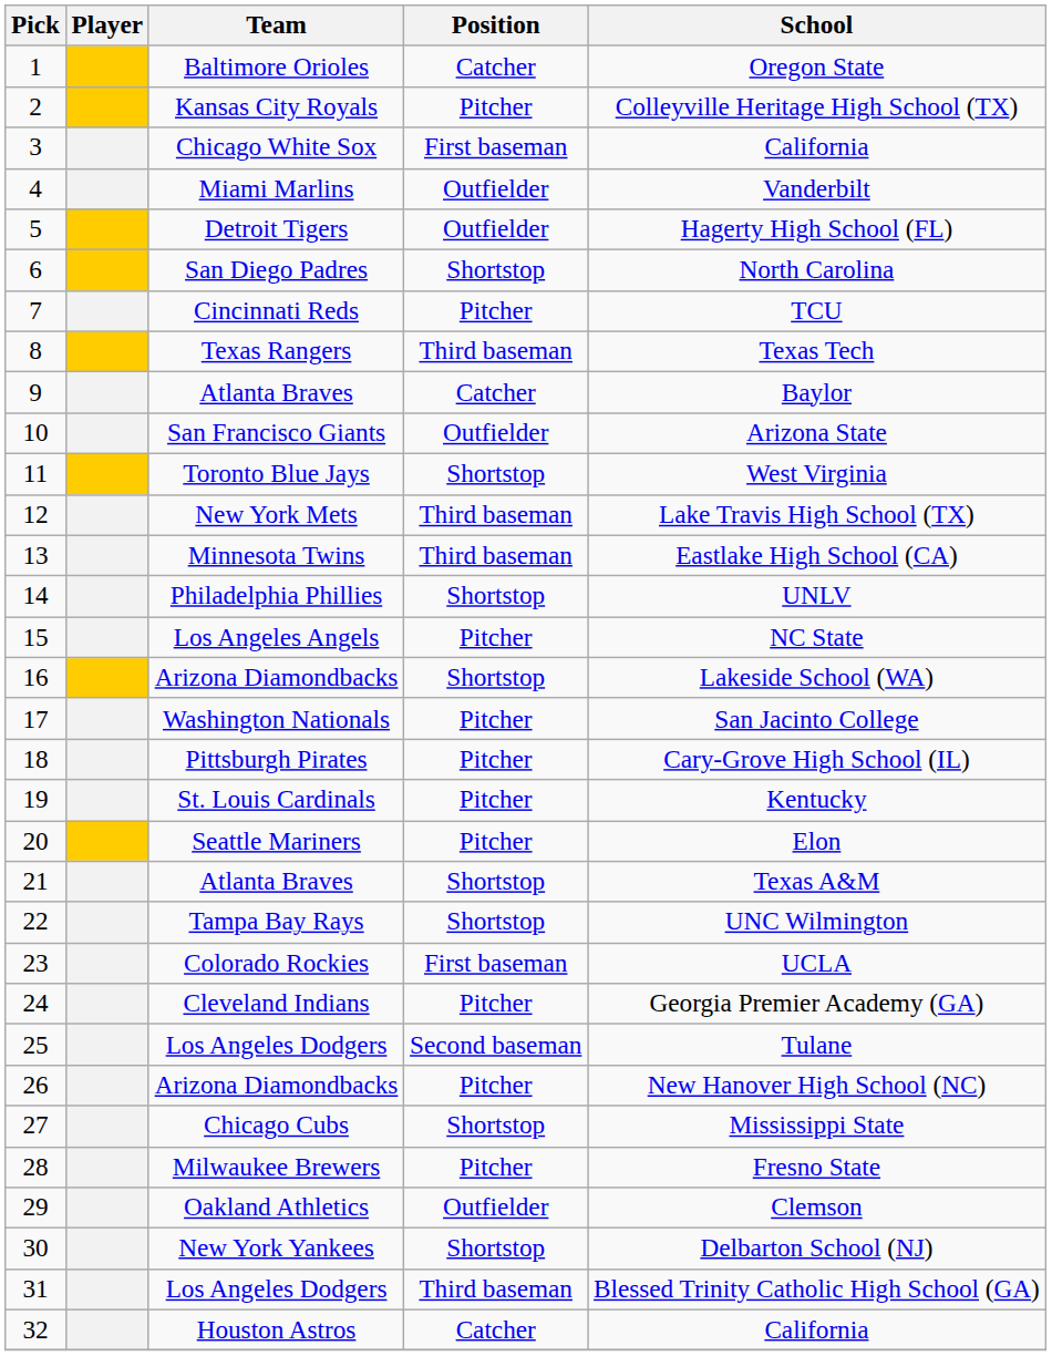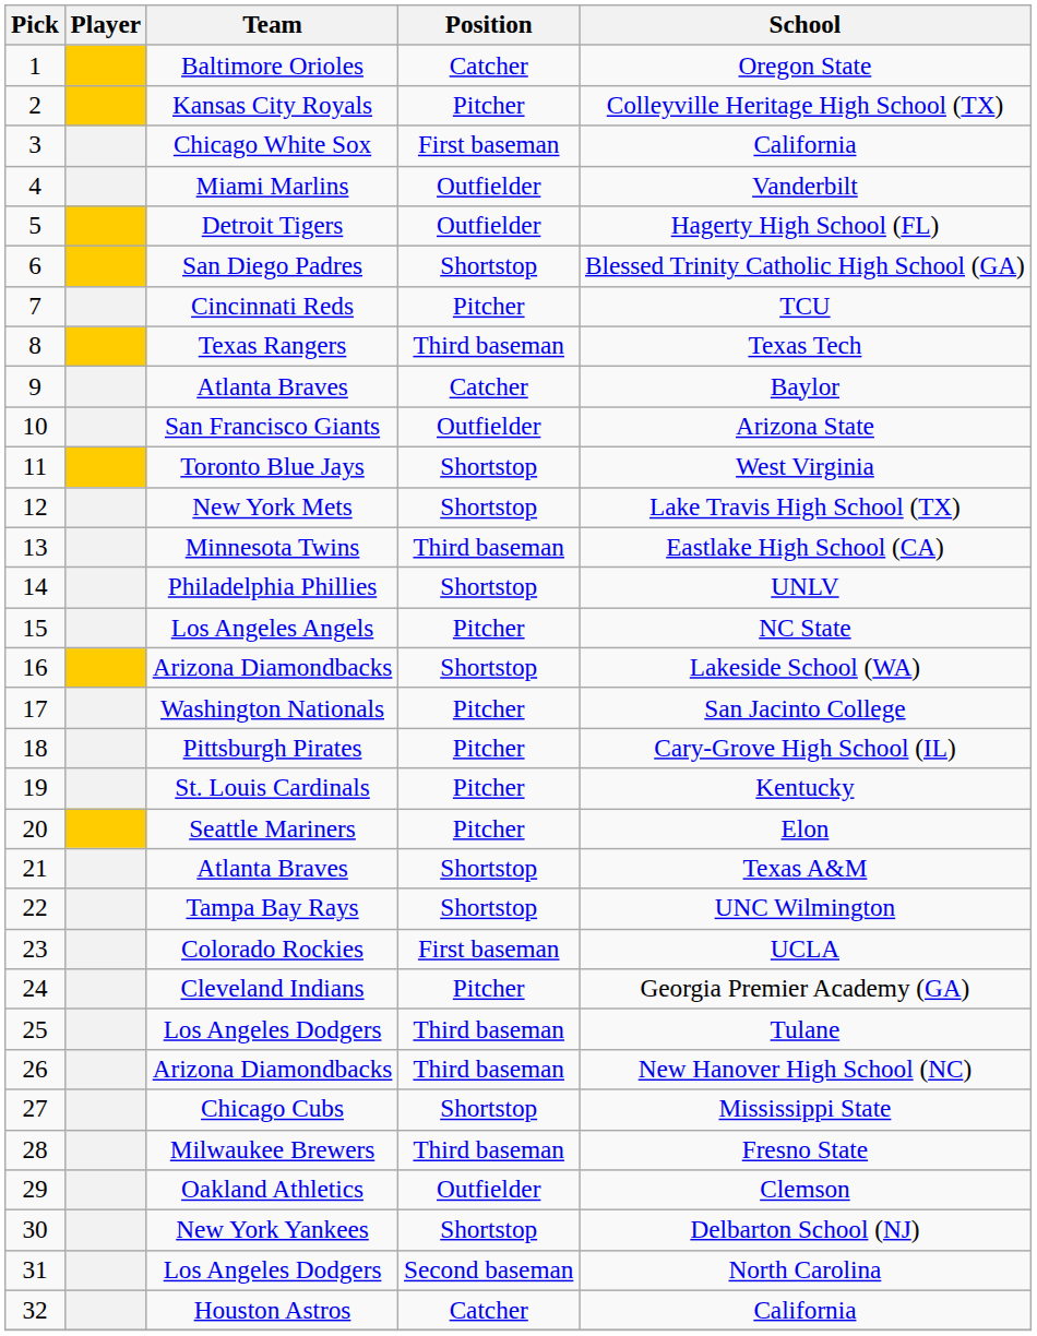 <table class="wikitable sortable plainrowheaders" style="text-align:center; width=74%">
 <tr>
 <th scope="col">Pick</th>
 <th scope="col">Player</th>
 <th scope="col">Team</th>
 <th scope="col">Position</th>
 <th scope="col">School</th>
 </tr>
 <tr>
 <td>1</td>
 <th scope="row" style="text-align:center; background-color:#FFCC00"></th>
 <td><a href='#'>Baltimore Orioles</a></td>
 <td><a href='#'>Catcher</a></td>
 <td><a href='#'>Oregon State</a></td>
 </tr>
 <tr>
 <td>2</td>
 <th scope="row" style="text-align:center; background-color:#FFCC00"></th>
 <td><a href='#'>Kansas City Royals</a></td>
 <td><a href='#'>Pitcher</a></td>
 <td><a href='#'>Colleyville Heritage High School</a> (<a href='#'>TX</a>)</td>
 </tr>
 <tr>
 <td>3</td>
 <th scope="row" style="text-align:center"></th>
 <td><a href='#'>Chicago White Sox</a></td>
 <td><a href='#'>First baseman</a></td>
 <td><a href='#'>California</a></td>
 </tr>
 <tr>
 <td>4</td>
 <th scope="row" style="text-align:center"></th>
 <td><a href='#'>Miami Marlins</a></td>
 <td><a href='#'>Outfielder</a></td>
 <td><a href='#'>Vanderbilt</a></td>
 </tr>
 <tr>
 <td>5</td>
 <th scope="row" style="text-align:center; background-color:#FFCC00"></th>
 <td><a href='#'>Detroit Tigers</a></td>
 <td><a href='#'>Outfielder</a></td>
 <td><a href='#'>Hagerty High School</a> (<a href='#'>FL</a>)</td>
 </tr>
 <tr>
 <td>6</td>
 <th scope="row" style="text-align:center; background-color:#FFCC00"></th>
 <td><a href='#'>San Diego Padres</a></td>
 <td><a href='#'>Shortstop</a></td>
-<td><a href='#'>North Carolina</a></td>
+<td><a href='#'>Blessed Trinity Catholic High School</a> (<a href='#'>GA</a>)</td>
 </tr>
 <tr>
 <td>7</td>
 <th scope="row" style="text-align:center"></th>
 <td><a href='#'>Cincinnati Reds</a></td>
 <td><a href='#'>Pitcher</a></td>
 <td><a href='#'>TCU</a></td>
 </tr>
 <tr>
 <td>8</td>
 <th scope="row" style="text-align:center; background-color:#FFCC00"></th>
 <td><a href='#'>Texas Rangers</a></td>
 <td><a href='#'>Third baseman</a></td>
 <td><a href='#'>Texas Tech</a></td>
 </tr>
 <tr>
 <td>9</td>
 <th scope="row" style="text-align:center"></th>
 <td><a href='#'>Atlanta Braves</a></td>
 <td><a href='#'>Catcher</a></td>
 <td><a href='#'>Baylor</a></td>
 </tr>
 <tr>
 <td>10</td>
 <th scope="row" style="text-align:center"></th>
 <td><a href='#'>San Francisco Giants</a></td>
 <td><a href='#'>Outfielder</a></td>
 <td><a href='#'>Arizona State</a></td>
 </tr>
 <tr>
 <td>11</td>
 <th scope="row" style="text-align:center; background-color:#FFCC00"></th>
 <td><a href='#'>Toronto Blue Jays</a></td>
 <td><a href='#'>Shortstop</a></td>
 <td><a href='#'>West Virginia</a></td>
 </tr>
 <tr>
 <td>12</td>
 <th scope="row" style="text-align:center"></th>
 <td><a href='#'>New York Mets</a></td>
-<td><a href='#'>Third baseman</a></td>
+<td><a href='#'>Shortstop</a></td>
 <td><a href='#'>Lake Travis High School</a> (<a href='#'>TX</a>)</td>
 </tr>
 <tr>
 <td>13</td>
 <th scope="row" style="text-align:center"></th>
 <td><a href='#'>Minnesota Twins</a></td>
 <td><a href='#'>Third baseman</a></td>
 <td><a href='#'>Eastlake High School</a> (<a href='#'>CA</a>)</td>
 </tr>
 <tr>
 <td>14</td>
 <th scope="row" style="text-align:center"></th>
 <td><a href='#'>Philadelphia Phillies</a></td>
 <td><a href='#'>Shortstop</a></td>
 <td><a href='#'>UNLV</a></td>
 </tr>
 <tr>
 <td>15</td>
 <th scope="row" style="text-align:center"></th>
 <td><a href='#'>Los Angeles Angels</a></td>
 <td><a href='#'>Pitcher</a></td>
 <td><a href='#'>NC State</a></td>
 </tr>
 <tr>
 <td>16</td>
 <th scope="row" style="text-align:center; background-color:#FFCC00"></th>
 <td><a href='#'>Arizona Diamondbacks</a></td>
 <td><a href='#'>Shortstop</a></td>
 <td><a href='#'>Lakeside School</a> (<a href='#'>WA</a>)</td>
 </tr>
 <tr>
 <td>17</td>
 <th scope="row" style="text-align:center"></th>
 <td><a href='#'>Washington Nationals</a></td>
 <td><a href='#'>Pitcher</a></td>
 <td><a href='#'>San Jacinto College</a></td>
 </tr>
 <tr>
 <td>18</td>
 <th scope="row" style="text-align:center"></th>
 <td><a href='#'>Pittsburgh Pirates</a></td>
 <td><a href='#'>Pitcher</a></td>
 <td><a href='#'>Cary-Grove High School</a> (<a href='#'>IL</a>)</td>
 </tr>
 <tr>
 <td>19</td>
 <th scope="row" style="text-align:center"></th>
 <td><a href='#'>St. Louis Cardinals</a></td>
 <td><a href='#'>Pitcher</a></td>
 <td><a href='#'>Kentucky</a></td>
 </tr>
 <tr>
 <td>20</td>
 <th scope="row" style="text-align:center; background-color:#FFCC00"></th>
 <td><a href='#'>Seattle Mariners</a></td>
 <td><a href='#'>Pitcher</a></td>
 <td><a href='#'>Elon</a></td>
 </tr>
 <tr>
 <td>21</td>
 <th scope="row" style="text-align:center"></th>
 <td><a href='#'>Atlanta Braves</a></td>
 <td><a href='#'>Shortstop</a></td>
 <td><a href='#'>Texas A&M</a></td>
 </tr>
 <tr>
 <td>22</td>
 <th scope="row" style="text-align:center"></th>
 <td><a href='#'>Tampa Bay Rays</a></td>
 <td><a href='#'>Shortstop</a></td>
 <td><a href='#'>UNC Wilmington</a></td>
 </tr>
 <tr>
 <td>23</td>
 <th scope="row" style="text-align:center"></th>
 <td><a href='#'>Colorado Rockies</a></td>
 <td><a href='#'>First baseman</a></td>
 <td><a href='#'>UCLA</a></td>
 </tr>
 <tr>
 <td>24</td>
 <th scope="row" style="text-align:center"></th>
 <td><a href='#'>Cleveland Indians</a></td>
 <td><a href='#'>Pitcher</a></td>
 <td>Georgia Premier Academy (<a href='#'>GA</a>)</td>
 </tr>
 <tr>
 <td>25</td>
 <th scope="row" style="text-align:center"></th>
 <td><a href='#'>Los Angeles Dodgers</a></td>
-<td><a href='#'>Second baseman</a></td>
+<td><a href='#'>Third baseman</a></td>
 <td><a href='#'>Tulane</a></td>
 </tr>
 <tr>
 <td>26</td>
 <th scope="row" style="text-align:center"></th>
 <td><a href='#'>Arizona Diamondbacks</a></td>
-<td><a href='#'>Pitcher</a></td>
+<td><a href='#'>Third baseman</a></td>
 <td><a href='#'>New Hanover High School</a> (<a href='#'>NC</a>)</td>
 </tr>
 <tr>
 <td>27</td>
 <th scope="row" style="text-align:center"></th>
 <td><a href='#'>Chicago Cubs</a></td>
 <td><a href='#'>Shortstop</a></td>
 <td><a href='#'>Mississippi State</a></td>
 </tr>
 <tr>
 <td>28</td>
 <th scope="row" style="text-align:center"></th>
 <td><a href='#'>Milwaukee Brewers</a></td>
-<td><a href='#'>Pitcher</a></td>
+<td><a href='#'>Third baseman</a></td>
 <td><a href='#'>Fresno State</a></td>
 </tr>
 <tr>
 <td>29</td>
 <th scope="row" style="text-align:center"></th>
 <td><a href='#'>Oakland Athletics</a></td>
 <td><a href='#'>Outfielder</a></td>
 <td><a href='#'>Clemson</a></td>
 </tr>
 <tr>
 <td>30</td>
 <th scope="row" style="text-align:center"></th>
 <td><a href='#'>New York Yankees</a></td>
 <td><a href='#'>Shortstop</a></td>
 <td><a href='#'>Delbarton School</a> (<a href='#'>NJ</a>)</td>
 </tr>
 <tr>
 <td>31</td>
 <th scope="row" style="text-align:center"></th>
 <td><a href='#'>Los Angeles Dodgers</a></td>
-<td><a href='#'>Third baseman</a></td>
-<td><a href='#'>Blessed Trinity Catholic High School</a> (<a href='#'>GA</a>)</td>
+<td><a href='#'>Second baseman</a></td>
+<td><a href='#'>North Carolina</a></td>
 </tr>
 <tr>
 <td>32</td>
 <th scope="row" style="text-align:center"></th>
 <td><a href='#'>Houston Astros</a></td>
 <td><a href='#'>Catcher</a></td>
 <td><a href='#'>California</a></td>
 </tr>
 <tr>
 </tr>
 </table>
